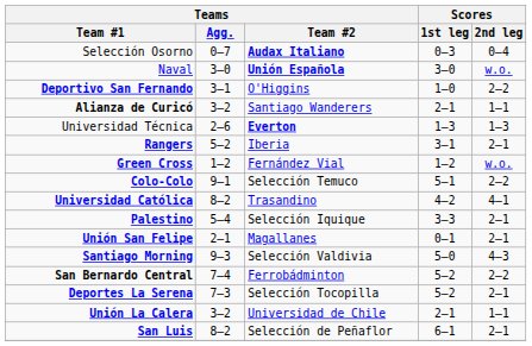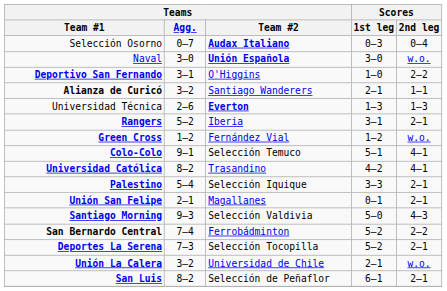 <table class="wikitable" style="text-align: center;">
 <tr>
 <th colspan=3>Teams</th>
 <th colspan=2>Scores</th>
 </tr>
 <tr>
 <th width="210">Team #1</th>
 <th width="50"><a href='#'>Agg.</a></th>
 <th width="190">Team #2</th>
 <th width="55">1st leg</th>
 <th width="55">2nd leg</th>
 </tr>
 <tr>
 <td align=right>Selección Osorno</td>
 <td>0–7</td>
 <td align=left><strong><a href='#'>Audax Italiano</a></strong></td>
 <td>0–3</td>
 <td>0–4</td>
 </tr>
 <tr>
 <td align=right><a href='#'>Naval</a></td>
 <td>3–0 </td>
 <td align=left><strong><a href='#'>Unión Española</a></strong></td>
 <td>3–0</td>
 <td><a href='#'>w.o.</a></td>
 </tr>
 <tr>
 <td align=right><strong><a href='#'>Deportivo San Fernando</a></strong></td>
 <td>3–1</td>
 <td align=left><a href='#'>O'Higgins</a></td>
 <td>1–0</td>
 <td>2–2</td>
 </tr>
 <tr>
 <td align=right><strong>Alianza de Curicó</strong></td>
 <td>3–2</td>
 <td align=left><a href='#'>Santiago Wanderers</a></td>
 <td>2–1</td>
 <td>1–1</td>
 </tr>
 <tr>
 <td align=right>Universidad Técnica</td>
 <td>2–6</td>
 <td align=left><strong><a href='#'>Everton</a></strong></td>
 <td>1–3</td>
 <td>1–3</td>
 </tr>
 <tr>
 <td align=right><strong><a href='#'>Rangers</a></strong></td>
 <td>5–2</td>
 <td align=left><a href='#'>Iberia</a></td>
 <td>3–1</td>
 <td>2–1</td>
 </tr>
 <tr>
 <td align=right><strong><a href='#'>Green Cross</a></strong></td>
 <td>1–2  </td>
 <td align=left><a href='#'>Fernández Vial</a></td>
 <td>1–2</td>
 <td><a href='#'>w.o.</a></td>
 </tr>
 <tr>
 <td align=right><strong><a href='#'>Colo-Colo</a></strong></td>
 <td>9–1</td>
 <td align=left>Selección Temuco</td>
 <td>5–1</td>
-<td>2–2</td>
+<td>4–1</td>
 </tr>
 <tr>
 <td align=right><strong><a href='#'>Universidad Católica</a></strong></td>
 <td>8–2</td>
 <td align=left><a href='#'>Trasandino</a></td>
 <td>4–2</td>
 <td>4–1</td>
 </tr>
 <tr>
 <td align=right><strong><a href='#'>Palestino</a></strong></td>
 <td>5–4</td>
 <td align=left>Selección Iquique</td>
 <td>3–3</td>
 <td>2–1</td>
 </tr>
 <tr>
 <td align=right><strong><a href='#'>Unión San Felipe</a></strong></td>
 <td>2–1</td>
 <td align=left><a href='#'>Magallanes</a></td>
 <td>0–1</td>
 <td>2–1</td>
 </tr>
 <tr>
 <td align=right><strong><a href='#'>Santiago Morning</a></strong></td>
 <td>9–3</td>
 <td align=left>Selección Valdivia</td>
 <td>5–0</td>
 <td>4–3</td>
 </tr>
 <tr>
 <td align=right><strong>San Bernardo Central</strong></td>
 <td>7–4</td>
 <td align=left><a href='#'>Ferrobádminton</a></td>
 <td>5–2</td>
 <td>2–2</td>
 </tr>
 <tr>
 <td align=right><strong><a href='#'>Deportes La Serena</a></strong></td>
 <td>7–3</td>
 <td align=left>Selección Tocopilla</td>
 <td>5–2</td>
 <td>2–1</td>
 </tr>
 <tr>
 <td align=right><strong><a href='#'>Unión La Calera</a></strong></td>
 <td>3–2</td>
 <td align=left><a href='#'>Universidad de Chile</a></td>
 <td>2–1</td>
-<td>1–1</td>
+<td><a href='#'>w.o.</a></td>
 </tr>
 <tr>
 <td align=right><strong><a href='#'>San Luis</a></strong></td>
 <td>8–2</td>
 <td align=left>Selección de Peñaflor</td>
 <td>6–1</td>
 <td>2–1</td>
 </tr>
 <tr>
 </tr>
 </table>
